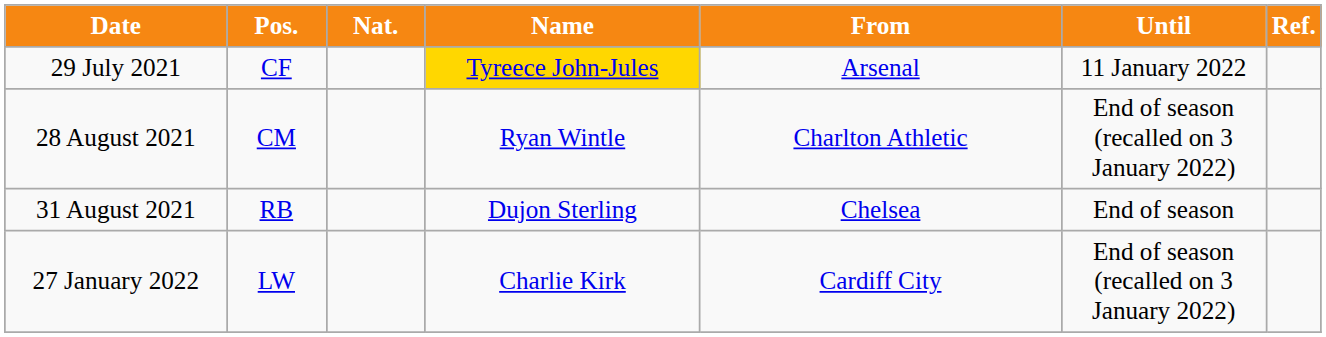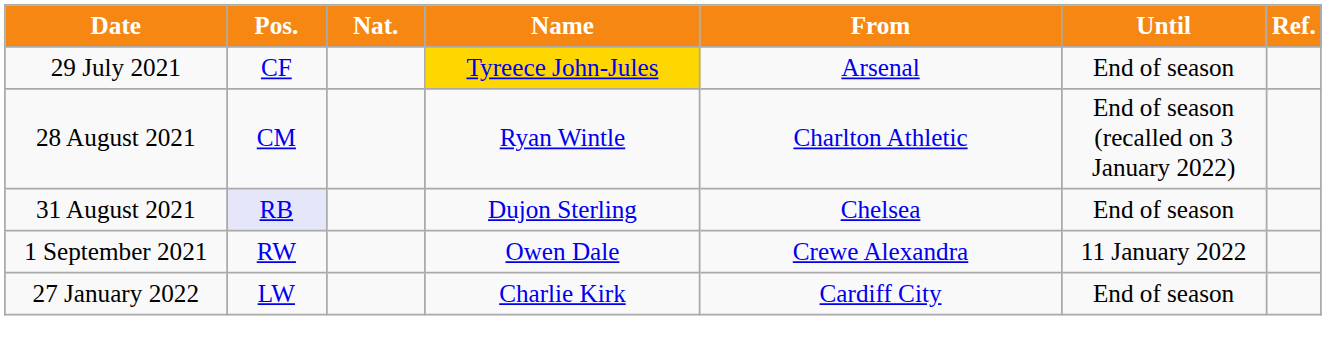 <table class="wikitable"  style="text-align:center; font-size:90%; ">
 <tr>
 <th style="background:#F68712; color:#FFFFFF; width:120px;">Date</th>
 <th style="background:#F68712; color:#FFFFFF; width:50px;">Pos.</th>
 <th style="background:#F68712; color:#FFFFFF; width:50px;">Nat.</th>
 <th style="background:#F68712; color:#FFFFFF; width:150px;">Name</th>
 <th style="background:#F68712; color:#FFFFFF; width:200px;">From</th>
 <th style="background:#F68712; color:#FFFFFF; width:110px;">Until</th>
 <th style="background:#F68712; color:#FFFFFF; width:25px;">Ref.</th>
 </tr>
 <tr>
 <td>29 July 2021</td>
 <td><a href='#'>CF</a></td>
 <td></td>
 <td style="background: gold;"><a href='#'>Tyreece John-Jules</a></td>
 <td><a href='#'>Arsenal</a></td>
-<td>11 January 2022</td>
+<td>End of season</td>
 <td></td>
 </tr>
 <tr>
 <td>28 August 2021</td>
 <td><a href='#'>CM</a></td>
 <td></td>
 <td><a href='#'>Ryan Wintle</a></td>
 <td><a href='#'>Charlton Athletic</a></td>
 <td>End of season (recalled on 3 January 2022)</td>
 <td></td>
 </tr>
 <tr>
 <td>31 August 2021</td>
-<td><a href='#'>RB</a></td>
+<td style="background: lavender;"><a href='#'>RB</a></td>
 <td></td>
 <td><a href='#'>Dujon Sterling</a></td>
 <td><a href='#'>Chelsea</a></td>
 <td>End of season</td>
+<td></td>
+</tr>
+<tr>
+<td>1 September 2021</td>
+<td><a href='#'>RW</a></td>
+<td></td>
+<td><a href='#'>Owen Dale</a></td>
+<td><a href='#'>Crewe Alexandra</a></td>
+<td>11 January 2022</td>
 <td></td>
 </tr>
 <tr>
 <td>27 January 2022</td>
 <td><a href='#'>LW</a></td>
 <td></td>
 <td><a href='#'>Charlie Kirk</a></td>
 <td><a href='#'>Cardiff City</a></td>
-<td>End of season (recalled on 3 January 2022)</td>
+<td>End of season</td>
 <td></td>
 </tr>
 </table>
